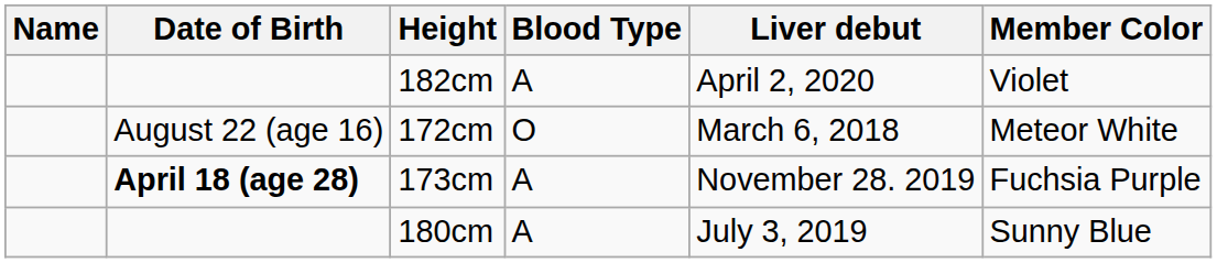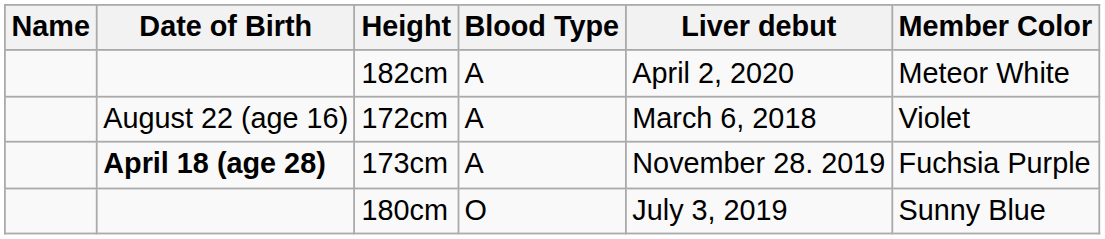 <table class="wikitable">
 <tr>
 <th>Name</th>
 <th>Date of Birth</th>
 <th>Height</th>
 <th>Blood Type</th>
 <th>Liver debut</th>
 <th>Member Color</th>
 </tr>
 <tr>
 <td></td>
 <td></td>
 <td>182cm</td>
 <td>A</td>
 <td>April 2, 2020</td>
-<td> Violet</td>
+<td> Meteor White</td>
 </tr>
 <tr>
 <td></td>
 <td>August 22 (age 16)</td>
 <td>172cm</td>
-<td>O</td>
+<td>A</td>
 <td>March 6, 2018</td>
-<td> Meteor White</td>
+<td> Violet</td>
 </tr>
 <tr>
 <td></td>
 <td><strong>April 18 (age 28)</strong></td>
 <td>173cm</td>
 <td>A</td>
 <td>November 28. 2019</td>
 <td> Fuchsia Purple</td>
 </tr>
 <tr>
 <td></td>
 <td></td>
 <td>180cm</td>
-<td>A</td>
+<td>O</td>
 <td>July 3, 2019</td>
 <td> Sunny Blue</td>
 </tr>
 </table>
